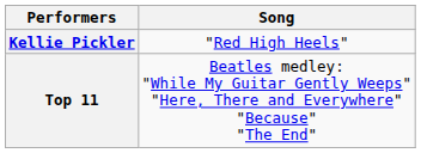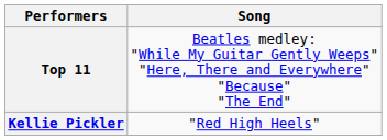 <table class="wikitable" style="text-align:center;">
 <tr>
 <th>Performers</th>
 <th>Song</th>
 </tr>
 <tr>
+<th scope="row">Top 11</th>
+<td><a href='#'>Beatles</a> medley:<br>"<a href='#'>While My Guitar Gently Weeps</a>"<br>"<a href='#'>Here, There and Everywhere</a>"<br>"<a href='#'>Because</a>"<br>"<a href='#'>The End</a>"</td>
+</tr>
+<tr>
 <th scope="row"><a href='#'>Kellie Pickler</a></th>
 <td>"<a href='#'>Red High Heels</a>"</td>
 </tr>
-<tr>
-<th scope="row">Top 11</th>
-<td><a href='#'>Beatles</a> medley:<br>"<a href='#'>While My Guitar Gently Weeps</a>"<br>"<a href='#'>Here, There and Everywhere</a>"<br>"<a href='#'>Because</a>"<br>"<a href='#'>The End</a>"</td>
-</tr>
 </table>
